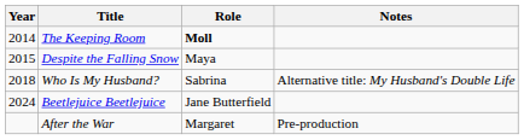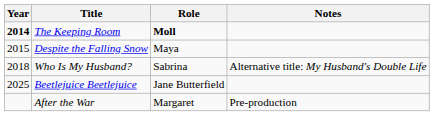 <table class="wikitable">
 <tr>
 <th>Year</th>
 <th>Title</th>
 <th>Role</th>
 <th>Notes</th>
 </tr>
 <tr>
-<td>2014</td>
+<td><strong>2014</strong></td>
 <td><em><a href='#'>The Keeping Room</a></em></td>
 <td><strong>Moll</strong></td>
 <td></td>
 </tr>
 <tr>
 <td>2015</td>
 <td><em><a href='#'>Despite the Falling Snow</a></em></td>
 <td>Maya</td>
 <td></td>
 </tr>
 <tr>
 <td>2018</td>
 <td><em>Who Is My Husband?</em></td>
 <td>Sabrina</td>
 <td>Alternative title: <em>My Husband's Double Life</em></td>
 </tr>
 <tr>
-<td>2024</td>
+<td>2025</td>
 <td><em><a href='#'>Beetlejuice Beetlejuice</a></em></td>
 <td>Jane Butterfield</td>
 <td></td>
 </tr>
 <tr>
 <td></td>
 <td><em>After the War</em></td>
 <td>Margaret</td>
 <td>Pre-production</td>
 </tr>
 </table>
